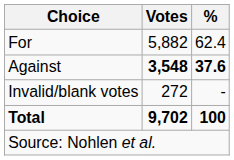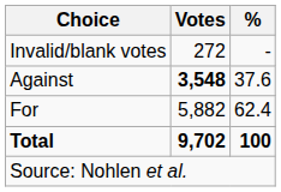 <table class=wikitable style=text-align:right>
 <tr>
 <th>Choice</th>
 <th>Votes</th>
 <th>%</th>
 </tr>
 <tr>
-<td align=left>For</td>
-<td>5,882</td>
-<td>62.4</td>
+<td align=left>Invalid/blank votes</td>
+<td>272</td>
+<td>-</td>
 </tr>
 <tr>
 <td align=left>Against</td>
 <td><strong>3,548</strong></td>
-<td><strong>37.6</strong></td>
+<td>37.6</td>
 </tr>
 <tr>
-<td align=left>Invalid/blank votes</td>
-<td>272</td>
-<td>-</td>
+<td align=left>For</td>
+<td>5,882</td>
+<td>62.4</td>
 </tr>
 <tr>
 <td align=left><strong>Total</strong></td>
 <td><strong>9,702</strong></td>
 <td><strong>100</strong></td>
 </tr>
 <tr>
 <td colspan=3 align=left>Source: Nohlen <em>et al.</em></td>
 </tr>
 </table>
